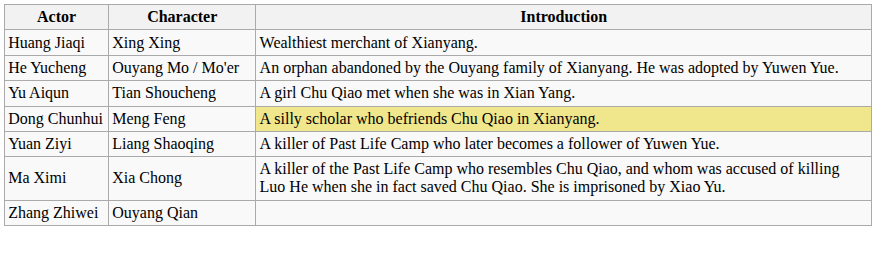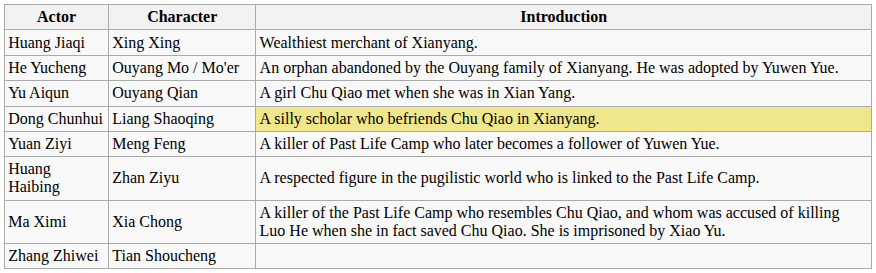 <table class="wikitable">
 <tr>
 <th style="width:12%">Actor</th>
 <th style="width:17%">Character</th>
 <th>Introduction</th>
 </tr>
 <tr>
 <td>Huang Jiaqi</td>
 <td>Xing Xing</td>
 <td>Wealthiest merchant of Xianyang.</td>
 </tr>
 <tr>
 <td>He Yucheng</td>
 <td>Ouyang Mo / Mo'er</td>
 <td>An orphan abandoned by the Ouyang family of Xianyang. He was adopted by Yuwen Yue.</td>
 </tr>
 <tr>
 <td>Yu Aiqun</td>
-<td>Tian Shoucheng</td>
+<td>Ouyang Qian</td>
 <td>A girl Chu Qiao met when she was in Xian Yang.</td>
 </tr>
 <tr>
 <td>Dong Chunhui</td>
-<td>Meng Feng</td>
+<td>Liang Shaoqing</td>
 <td style="background: khaki;">A silly scholar who befriends Chu Qiao in Xianyang.</td>
 </tr>
 <tr>
 <td>Yuan Ziyi</td>
-<td>Liang Shaoqing</td>
+<td>Meng Feng</td>
 <td>A killer of Past Life Camp who later becomes a follower of Yuwen Yue.</td>
+</tr>
+<tr>
+<td>Huang Haibing</td>
+<td>Zhan Ziyu</td>
+<td>A respected figure in the pugilistic world who is linked to the Past Life Camp.</td>
 </tr>
 <tr>
 <td>Ma Ximi</td>
 <td>Xia Chong</td>
 <td>A killer of the Past Life Camp who resembles Chu Qiao, and whom was accused of killing Luo He when she in fact saved Chu Qiao. She is imprisoned by Xiao Yu.</td>
 </tr>
 <tr>
 <td>Zhang Zhiwei</td>
-<td>Ouyang Qian</td>
+<td>Tian Shoucheng</td>
 <td></td>
 </tr>
 </table>
